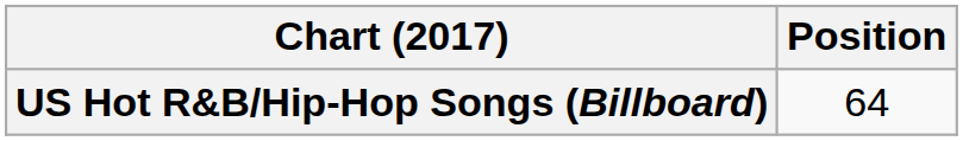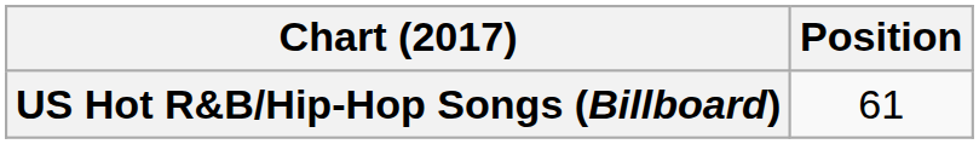 <table class="wikitable plainrowheaders" style="text-align:center">
 <tr>
 <th scope="col">Chart (2017)</th>
 <th scope="col">Position</th>
 </tr>
 <tr>
 <th scope="row">US Hot R&B/Hip-Hop Songs (<em>Billboard</em>)</th>
-<td>64</td>
+<td>61</td>
 </tr>
 </table>
